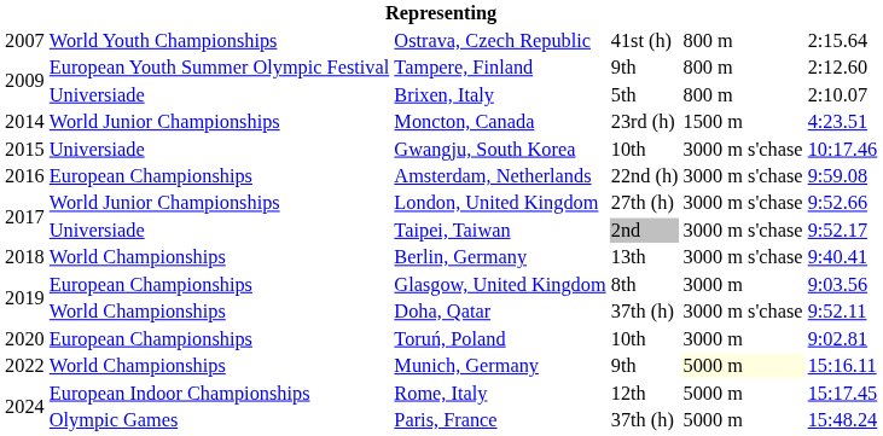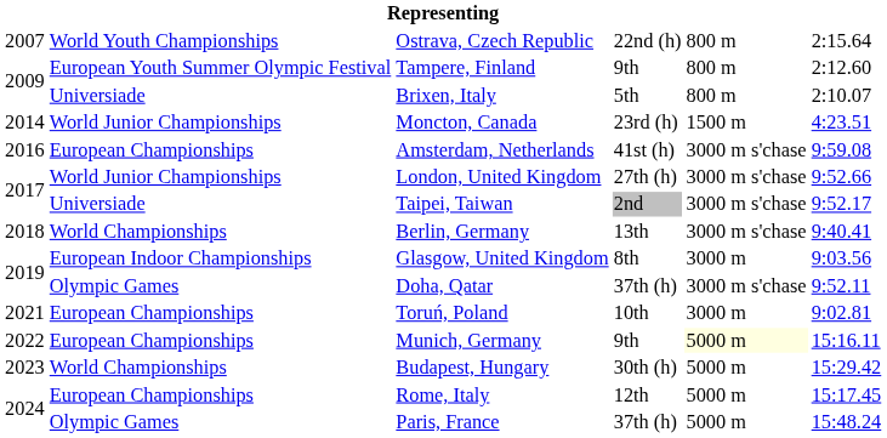 <table>
 <tr>
 <th colspan="6">Representing </th>
 </tr>
 <tr>
 <td>2007</td>
 <td><a href='#'>World Youth Championships</a></td>
 <td><a href='#'>Ostrava, Czech Republic</a></td>
-<td>41st (h)</td>
+<td>22nd (h)</td>
 <td>800 m</td>
 <td>2:15.64</td>
 </tr>
 <tr>
 <td rowspan=2>2009</td>
 <td><a href='#'>European Youth Summer Olympic Festival</a></td>
 <td><a href='#'>Tampere, Finland</a></td>
 <td>9th</td>
 <td>800 m</td>
 <td>2:12.60</td>
 </tr>
 <tr>
 <td><a href='#'>Universiade</a></td>
 <td><a href='#'>Brixen, Italy</a></td>
 <td>5th</td>
 <td>800 m</td>
 <td>2:10.07</td>
 </tr>
 <tr>
 <td>2014</td>
 <td><a href='#'>World Junior Championships</a></td>
 <td><a href='#'>Moncton, Canada</a></td>
 <td>23rd (h)</td>
 <td>1500 m</td>
 <td><a href='#'>4:23.51</a></td>
 </tr>
 <tr>
-<td>2015</td>
-<td><a href='#'>Universiade</a></td>
-<td><a href='#'>Gwangju, South Korea</a></td>
-<td>10th</td>
-<td>3000 m s'chase</td>
-<td><a href='#'>10:17.46</a></td>
-</tr>
-<tr>
 <td>2016</td>
 <td><a href='#'>European Championships</a></td>
 <td><a href='#'>Amsterdam, Netherlands</a></td>
-<td>22nd (h)</td>
+<td>41st (h)</td>
 <td>3000 m s'chase</td>
 <td><a href='#'>9:59.08</a></td>
 </tr>
 <tr>
 <td rowspan=2>2017</td>
 <td><a href='#'>World Junior Championships</a></td>
 <td><a href='#'>London, United Kingdom</a></td>
 <td>27th (h)</td>
 <td>3000 m s'chase</td>
 <td><a href='#'>9:52.66</a></td>
 </tr>
 <tr>
 <td><a href='#'>Universiade</a></td>
 <td><a href='#'>Taipei, Taiwan</a></td>
 <td bgcolor=silver>2nd</td>
 <td>3000 m s'chase</td>
 <td><a href='#'>9:52.17</a></td>
 </tr>
 <tr>
 <td>2018</td>
 <td><a href='#'>World Championships</a></td>
 <td><a href='#'>Berlin, Germany</a></td>
 <td>13th</td>
 <td>3000 m s'chase</td>
 <td><a href='#'>9:40.41</a></td>
 </tr>
 <tr>
 <td rowspan=2>2019</td>
-<td><a href='#'>European Championships</a></td>
+<td><a href='#'>European Indoor Championships</a></td>
 <td><a href='#'>Glasgow, United Kingdom</a></td>
 <td>8th</td>
 <td>3000 m</td>
 <td><a href='#'>9:03.56</a></td>
 </tr>
 <tr>
-<td><a href='#'>World Championships</a></td>
+<td><a href='#'>Olympic Games</a></td>
 <td><a href='#'>Doha, Qatar</a></td>
 <td>37th (h)</td>
 <td>3000 m s'chase</td>
 <td><a href='#'>9:52.11</a></td>
 </tr>
 <tr>
-<td>2020</td>
+<td>2021</td>
 <td><a href='#'>European Championships</a></td>
 <td><a href='#'>Toruń, Poland</a></td>
 <td>10th</td>
 <td>3000 m</td>
 <td><a href='#'>9:02.81</a></td>
 </tr>
 <tr>
 <td>2022</td>
-<td><a href='#'>World Championships</a></td>
+<td><a href='#'>European Championships</a></td>
 <td><a href='#'>Munich, Germany</a></td>
 <td>9th</td>
 <td style="background: lightyellow;">5000 m</td>
 <td><a href='#'>15:16.11</a></td>
 </tr>
 <tr>
+<td>2023</td>
+<td><a href='#'>World Championships</a></td>
+<td><a href='#'>Budapest, Hungary</a></td>
+<td>30th (h)</td>
+<td>5000 m</td>
+<td><a href='#'>15:29.42</a></td>
+</tr>
+<tr>
 <td rowspan=2>2024</td>
-<td><a href='#'>European Indoor Championships</a></td>
+<td><a href='#'>European Championships</a></td>
 <td><a href='#'>Rome, Italy</a></td>
 <td>12th</td>
 <td>5000 m</td>
 <td><a href='#'>15:17.45</a></td>
 </tr>
 <tr>
 <td><a href='#'>Olympic Games</a></td>
 <td><a href='#'>Paris, France</a></td>
 <td>37th (h)</td>
 <td>5000 m</td>
 <td><a href='#'>15:48.24</a></td>
 </tr>
 </table>
